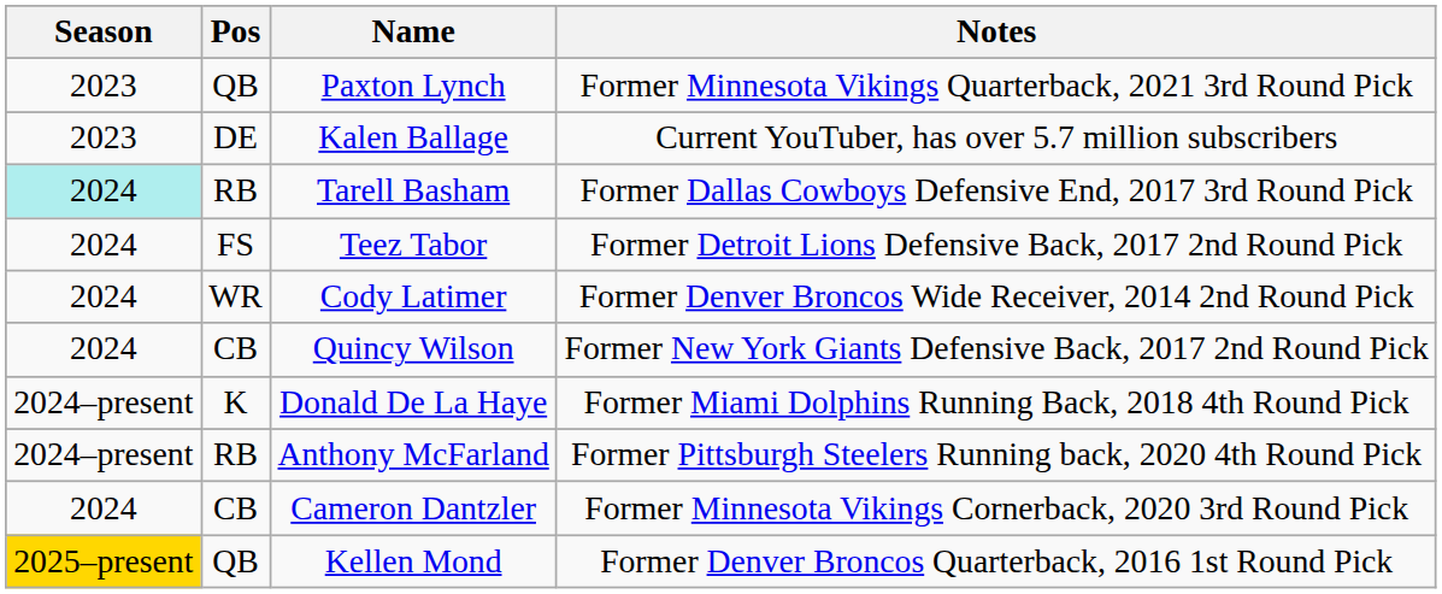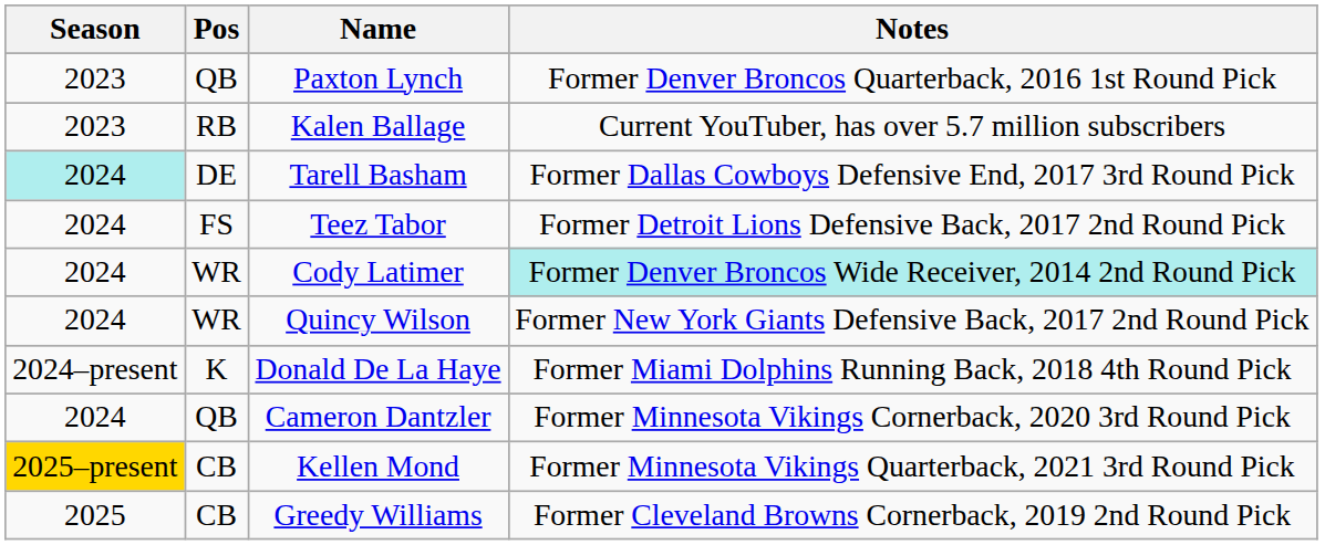 <table class="wikitable" style="text-align:center">
 <tr>
 <th>Season</th>
 <th>Pos</th>
 <th>Name</th>
 <th>Notes</th>
 </tr>
 <tr>
 <td>2023</td>
 <td>QB</td>
 <td><a href='#'>Paxton Lynch</a></td>
-<td>Former <a href='#'>Minnesota Vikings</a> Quarterback, 2021 3rd Round Pick</td>
+<td>Former <a href='#'>Denver Broncos</a> Quarterback, 2016 1st Round Pick</td>
 </tr>
 <tr>
 <td>2023</td>
-<td>DE</td>
+<td>RB</td>
 <td><a href='#'>Kalen Ballage</a></td>
 <td>Current YouTuber, has over 5.7 million subscribers</td>
 </tr>
 <tr>
 <td style="background: paleturquoise;">2024</td>
-<td>RB</td>
+<td>DE</td>
 <td><a href='#'>Tarell Basham</a></td>
 <td>Former <a href='#'>Dallas Cowboys</a> Defensive End, 2017 3rd Round Pick</td>
 </tr>
 <tr>
 <td>2024</td>
 <td>FS</td>
 <td><a href='#'>Teez Tabor</a></td>
 <td>Former <a href='#'>Detroit Lions</a> Defensive Back, 2017 2nd Round Pick</td>
 </tr>
 <tr>
 <td>2024</td>
 <td>WR</td>
 <td><a href='#'>Cody Latimer</a></td>
-<td>Former <a href='#'>Denver Broncos</a> Wide Receiver, 2014 2nd Round Pick</td>
+<td style="background: paleturquoise;">Former <a href='#'>Denver Broncos</a> Wide Receiver, 2014 2nd Round Pick</td>
 </tr>
 <tr>
 <td>2024</td>
-<td>CB</td>
+<td>WR</td>
 <td><a href='#'>Quincy Wilson</a></td>
 <td>Former <a href='#'>New York Giants</a> Defensive Back, 2017 2nd Round Pick</td>
 </tr>
 <tr>
 <td>2024–present</td>
 <td>K</td>
 <td><a href='#'>Donald De La Haye</a></td>
 <td>Former <a href='#'>Miami Dolphins</a> Running Back, 2018 4th Round Pick</td>
 </tr>
 <tr>
-<td>2024–present</td>
-<td>RB</td>
-<td><a href='#'>Anthony McFarland</a></td>
-<td>Former <a href='#'>Pittsburgh Steelers</a> Running back, 2020 4th Round Pick</td>
-</tr>
-<tr>
 <td>2024</td>
-<td>CB</td>
+<td>QB</td>
 <td><a href='#'>Cameron Dantzler</a></td>
 <td>Former <a href='#'>Minnesota Vikings</a> Cornerback, 2020 3rd Round Pick</td>
 </tr>
 <tr>
 <td style="background: gold;">2025–present</td>
-<td>QB</td>
+<td>CB</td>
 <td><a href='#'>Kellen Mond</a></td>
-<td>Former <a href='#'>Denver Broncos</a> Quarterback, 2016 1st Round Pick</td>
+<td>Former <a href='#'>Minnesota Vikings</a> Quarterback, 2021 3rd Round Pick</td>
+</tr>
+<tr>
+<td>2025</td>
+<td>CB</td>
+<td><a href='#'>Greedy Williams</a></td>
+<td>Former <a href='#'>Cleveland Browns</a> Cornerback, 2019 2nd Round Pick</td>
 </tr>
 </table>
